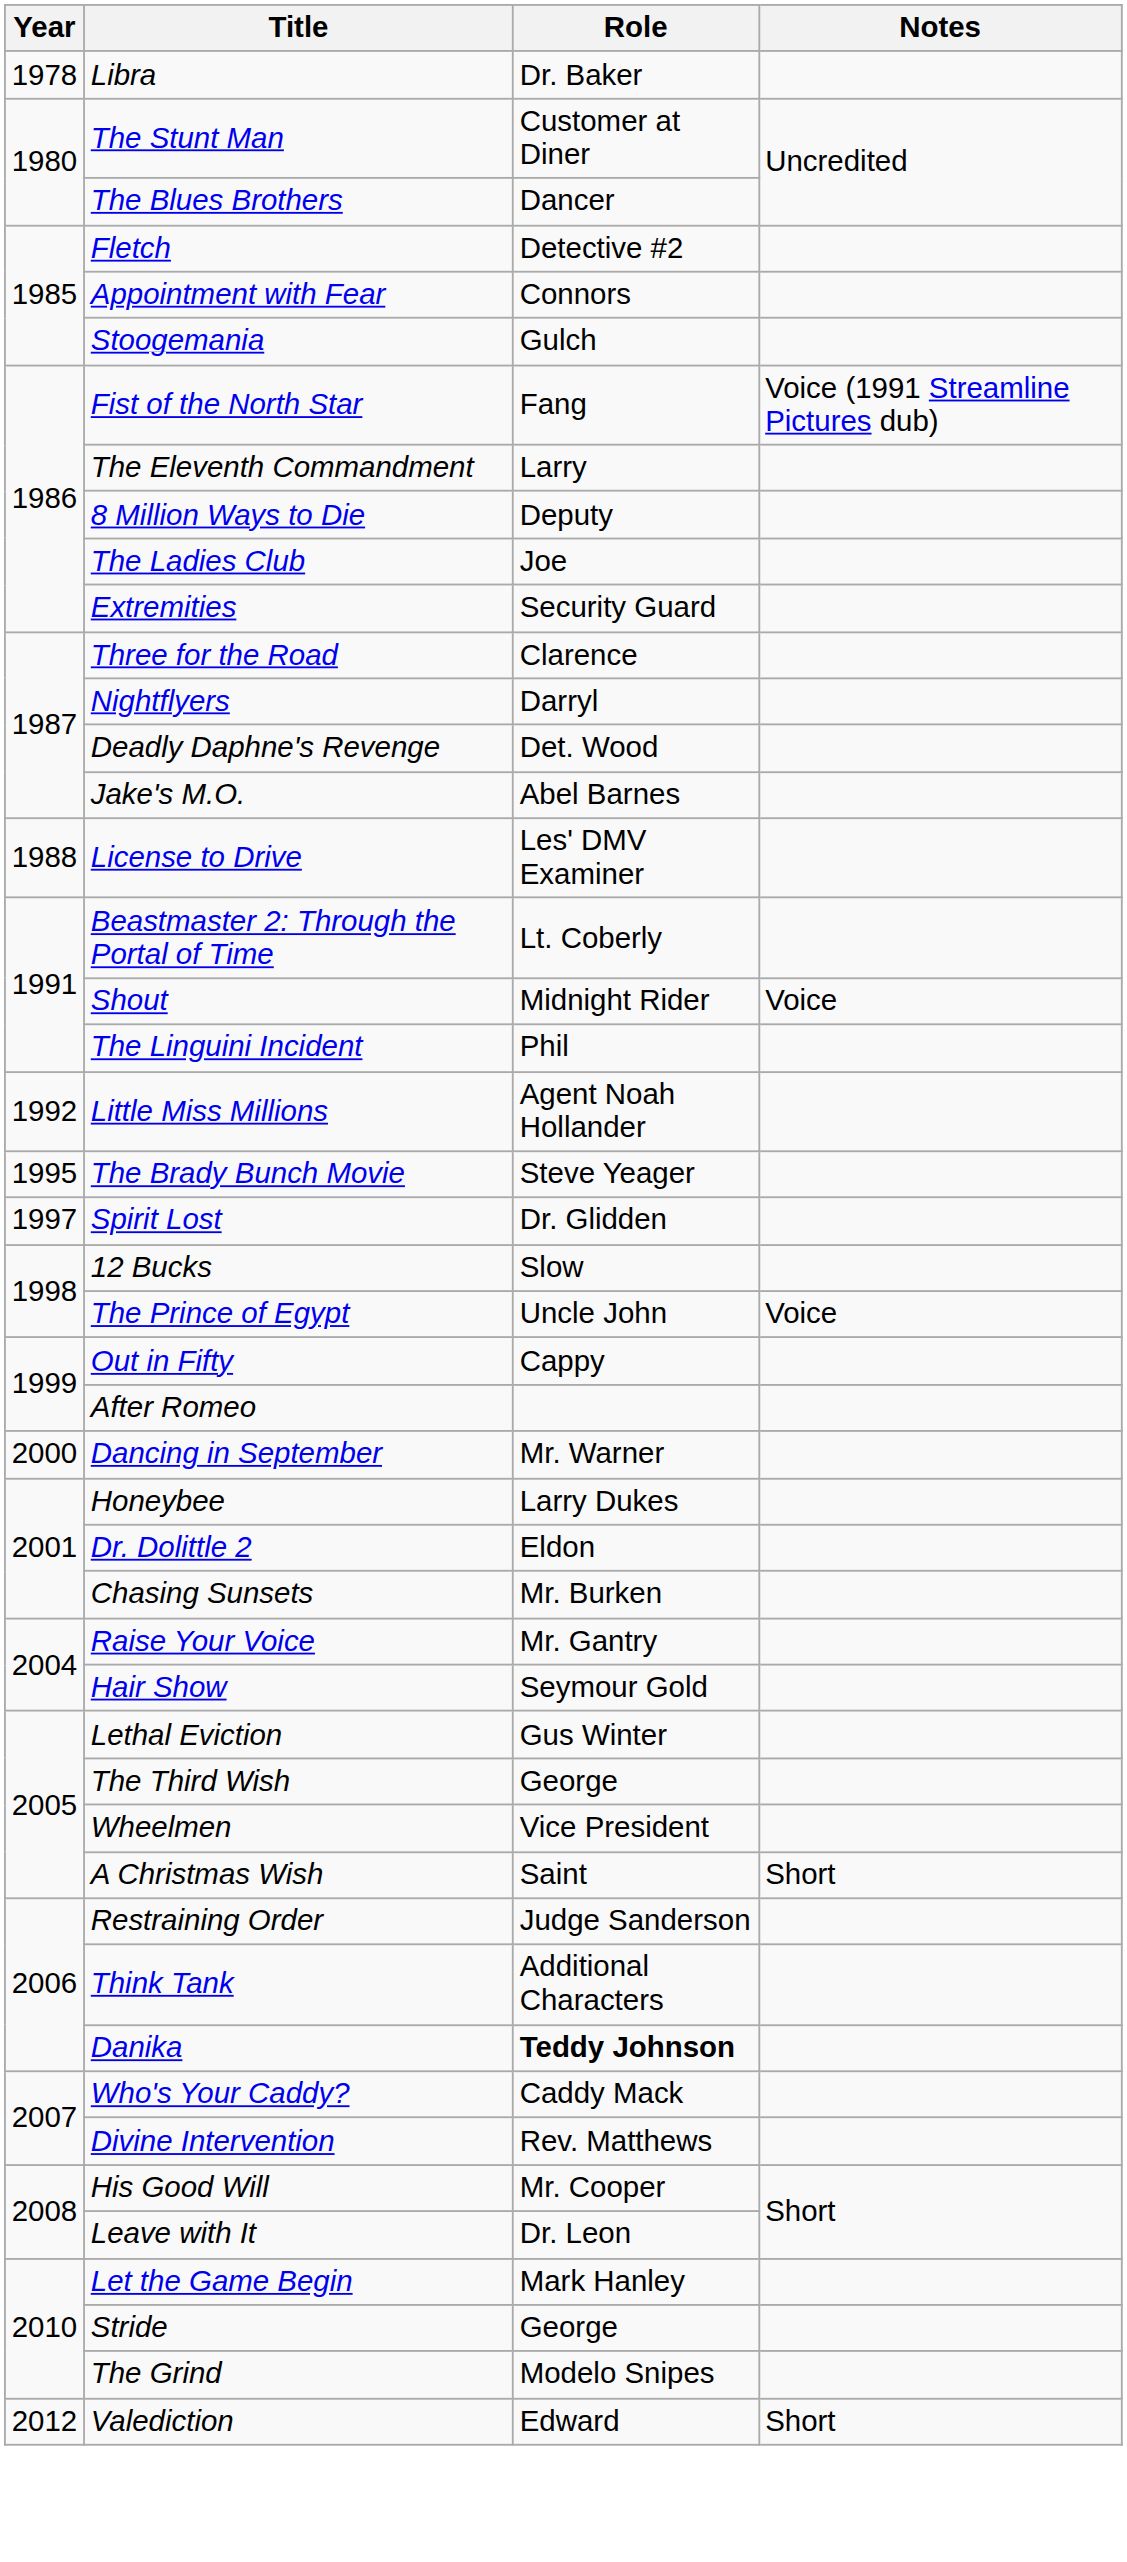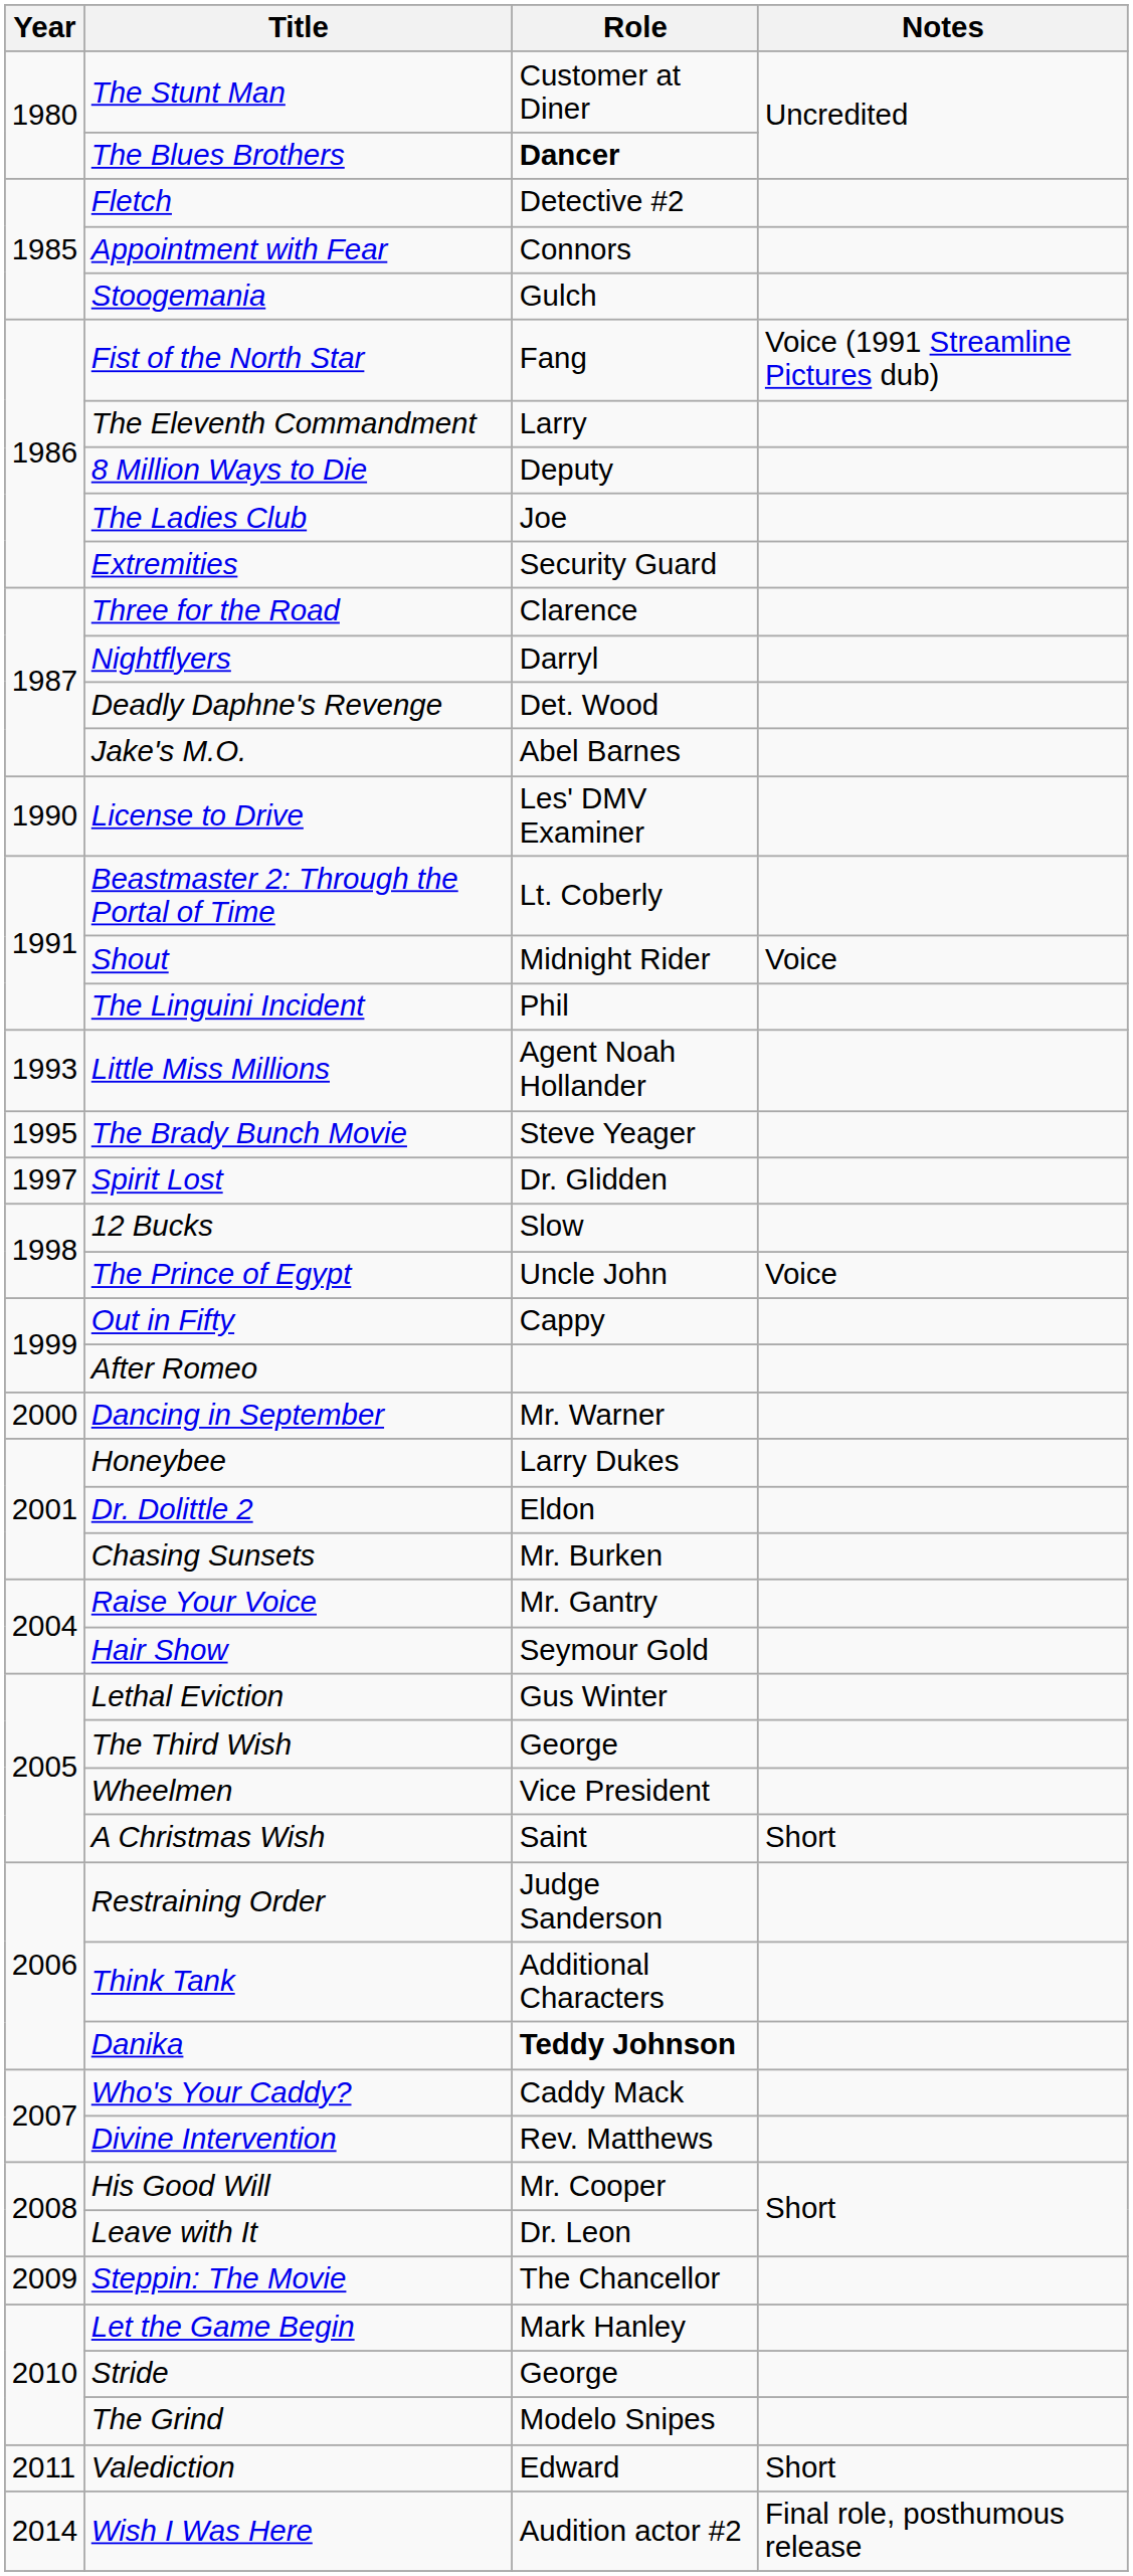 <table class="wikitable sortable">
 <tr>
 <th>Year</th>
 <th>Title</th>
 <th>Role</th>
 <th class="unsortable">Notes</th>
-</tr>
-<tr>
-<td>1978</td>
-<td><em>Libra</em></td>
-<td>Dr. Baker</td>
-<td></td>
 </tr>
 <tr>
 <td rowspan="2">1980</td>
 <td><em><a href='#'>The Stunt Man</a></em></td>
 <td>Customer at Diner</td>
 <td rowspan="2">Uncredited</td>
 </tr>
 <tr>
 <td><em><a href='#'>The Blues Brothers</a></em></td>
-<td>Dancer</td>
+<td><strong>Dancer</strong></td>
 </tr>
 <tr>
 <td rowspan="3">1985</td>
 <td><em><a href='#'>Fletch</a></em></td>
 <td>Detective #2</td>
 <td></td>
 </tr>
 <tr>
 <td><em><a href='#'>Appointment with Fear</a></em></td>
 <td>Connors</td>
 <td></td>
 </tr>
 <tr>
 <td><em><a href='#'>Stoogemania</a></em></td>
 <td>Gulch</td>
 <td></td>
 </tr>
 <tr>
 <td rowspan="5">1986</td>
 <td><em><a href='#'>Fist of the North Star</a></em></td>
 <td>Fang</td>
 <td>Voice (1991 <a href='#'>Streamline Pictures</a> dub)</td>
 </tr>
 <tr>
 <td><em>The Eleventh Commandment</em></td>
 <td>Larry</td>
 <td></td>
 </tr>
 <tr>
 <td><em><a href='#'>8 Million Ways to Die</a></em></td>
 <td>Deputy</td>
 <td></td>
 </tr>
 <tr>
 <td><em><a href='#'>The Ladies Club</a></em></td>
 <td>Joe</td>
 <td></td>
 </tr>
 <tr>
 <td><em><a href='#'>Extremities</a></em></td>
 <td>Security Guard</td>
 <td></td>
 </tr>
 <tr>
 <td rowspan="4">1987</td>
 <td><em><a href='#'>Three for the Road</a></em></td>
 <td>Clarence</td>
 <td></td>
 </tr>
 <tr>
 <td><em><a href='#'>Nightflyers</a></em></td>
 <td>Darryl</td>
 <td></td>
 </tr>
 <tr>
 <td><em>Deadly Daphne's Revenge</em></td>
 <td>Det. Wood</td>
 <td></td>
 </tr>
 <tr>
 <td><em>Jake's M.O.</em></td>
 <td>Abel Barnes</td>
 <td></td>
 </tr>
 <tr>
-<td>1988</td>
+<td>1990</td>
 <td><em><a href='#'>License to Drive</a></em></td>
 <td>Les' DMV Examiner</td>
 <td></td>
 </tr>
 <tr>
 <td rowspan="3">1991</td>
 <td><em><a href='#'>Beastmaster 2: Through the Portal of Time</a></em></td>
 <td>Lt. Coberly</td>
 <td></td>
 </tr>
 <tr>
 <td><em><a href='#'>Shout</a></em></td>
 <td>Midnight Rider</td>
 <td>Voice</td>
 </tr>
 <tr>
 <td><em><a href='#'>The Linguini Incident</a></em></td>
 <td>Phil</td>
 <td></td>
 </tr>
 <tr>
-<td>1992</td>
+<td>1993</td>
 <td><em><a href='#'>Little Miss Millions</a></em></td>
 <td>Agent Noah Hollander</td>
 <td></td>
 </tr>
 <tr>
 <td>1995</td>
 <td><em><a href='#'>The Brady Bunch Movie</a></em></td>
 <td>Steve Yeager</td>
 <td></td>
 </tr>
 <tr>
 <td>1997</td>
 <td><em><a href='#'>Spirit Lost</a></em></td>
 <td>Dr. Glidden</td>
 <td></td>
 </tr>
 <tr>
 <td rowspan="2">1998</td>
 <td><em>12 Bucks</em></td>
 <td>Slow</td>
 <td></td>
 </tr>
 <tr>
 <td><em><a href='#'>The Prince of Egypt</a></em></td>
 <td>Uncle John</td>
 <td>Voice</td>
 </tr>
 <tr>
 <td rowspan="2">1999</td>
 <td><em><a href='#'>Out in Fifty</a></em></td>
 <td>Cappy</td>
 <td></td>
 </tr>
 <tr>
 <td><em>After Romeo</em></td>
 <td></td>
 <td></td>
 </tr>
 <tr>
 <td>2000</td>
 <td><em><a href='#'>Dancing in September</a></em></td>
 <td>Mr. Warner</td>
 <td></td>
 </tr>
 <tr>
 <td rowspan="3">2001</td>
 <td><em>Honeybee</em></td>
 <td>Larry Dukes</td>
 <td></td>
 </tr>
 <tr>
 <td><em><a href='#'>Dr. Dolittle 2</a></em></td>
 <td>Eldon</td>
 <td></td>
 </tr>
 <tr>
 <td><em>Chasing Sunsets</em></td>
 <td>Mr. Burken</td>
 <td></td>
 </tr>
 <tr>
 <td rowspan="2">2004</td>
 <td><em><a href='#'>Raise Your Voice</a></em></td>
 <td>Mr. Gantry</td>
 <td></td>
 </tr>
 <tr>
 <td><em><a href='#'>Hair Show</a></em></td>
 <td>Seymour Gold</td>
 <td></td>
 </tr>
 <tr>
 <td rowspan="4">2005</td>
 <td><em>Lethal Eviction</em></td>
 <td>Gus Winter</td>
 <td></td>
 </tr>
 <tr>
 <td><em>The Third Wish</em></td>
 <td>George</td>
 <td></td>
 </tr>
 <tr>
 <td><em>Wheelmen</em></td>
 <td>Vice President</td>
 <td></td>
 </tr>
 <tr>
 <td><em>A Christmas Wish</em></td>
 <td>Saint</td>
 <td>Short</td>
 </tr>
 <tr>
 <td rowspan="3">2006</td>
 <td><em>Restraining Order</em></td>
 <td>Judge Sanderson</td>
 <td></td>
 </tr>
 <tr>
 <td><em><a href='#'>Think Tank</a></em></td>
 <td>Additional Characters</td>
 <td></td>
 </tr>
 <tr>
 <td><em><a href='#'>Danika</a></em></td>
 <td><strong>Teddy Johnson</strong></td>
 <td></td>
 </tr>
 <tr>
 <td rowspan="2">2007</td>
 <td><em><a href='#'>Who's Your Caddy?</a></em></td>
 <td>Caddy Mack</td>
 <td></td>
 </tr>
 <tr>
 <td><em><a href='#'>Divine Intervention</a></em></td>
 <td>Rev. Matthews</td>
 <td></td>
 </tr>
 <tr>
 <td rowspan="2">2008</td>
 <td><em>His Good Will</em></td>
 <td>Mr. Cooper</td>
 <td rowspan="2">Short</td>
 </tr>
 <tr>
 <td><em>Leave with It</em></td>
 <td>Dr. Leon</td>
 </tr>
 <tr>
+<td>2009</td>
+<td><em><a href='#'>Steppin: The Movie</a></em></td>
+<td>The Chancellor</td>
+<td></td>
+</tr>
+<tr>
 <td rowspan="3">2010</td>
 <td><em><a href='#'>Let the Game Begin</a></em></td>
 <td>Mark Hanley</td>
 <td></td>
 </tr>
 <tr>
 <td><em>Stride</em></td>
 <td>George</td>
 <td></td>
 </tr>
 <tr>
 <td><em>The Grind</em></td>
 <td>Modelo Snipes</td>
 <td></td>
 </tr>
 <tr>
-<td>2012</td>
+<td>2011</td>
 <td><em>Valediction</em></td>
 <td>Edward</td>
 <td>Short</td>
 </tr>
+<tr>
+<td>2014</td>
+<td><em><a href='#'>Wish I Was Here</a></em></td>
+<td>Audition actor #2</td>
+<td>Final role, posthumous release</td>
+</tr>
 </table>
